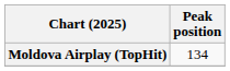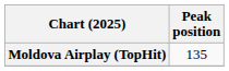 <table class="wikitable plainrowheaders">
 <tr>
 <th scope="col">Chart (2025)</th>
 <th scope="col">Peak<br>position</th>
 </tr>
 <tr>
 <th scope="row">Moldova Airplay (TopHit)</th>
-<td style="text-align:center;">134</td>
+<td style="text-align:center;">135</td>
 </tr>
 <tr>
 </tr>
 </table>
